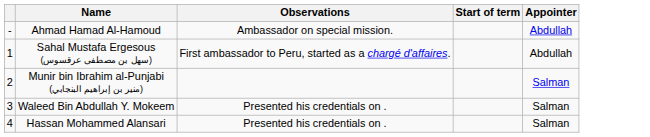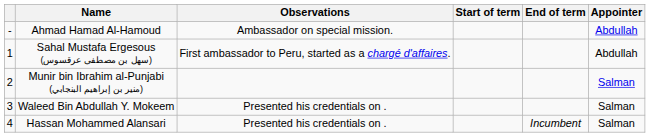 <table class="wikitable sortable" style="text-align:center;">
 <tr>
 <th></th>
 <th>Name</th>
 <th>Observations</th>
 <th>Start of term</th>
+<th>End of term</th>
 <th>Appointer</th>
 </tr>
 <tr>
 <td>-</td>
 <td>Ahmad Hamad Al-Hamoud</td>
 <td>Ambassador on special mission.</td>
+<td></td>
 <td></td>
 <td><a href='#'>Abdullah</a></td>
 </tr>
 <tr>
 <td>1</td>
 <td>Sahal Mustafa Ergesous<br><small>(سهل بن مصطفى عرقسوس)</small></td>
 <td>First ambassador to Peru, started as a <em><a href='#'>chargé d'affaires</a></em>.</td>
 <td></td>
+<td></td>
 <td>Abdullah</td>
 </tr>
 <tr>
 <td>2</td>
 <td>Munir bin Ibrahim al-Punjabi<br><small>(منير بن إبراهيم البنجابي)</small></td>
+<td></td>
 <td></td>
 <td></td>
 <td><a href='#'>Salman</a></td>
 </tr>
 <tr>
 <td>3</td>
 <td>Waleed Bin Abdullah Y. Mokeem</td>
 <td>Presented his credentials on .</td>
 <td></td>
+<td></td>
 <td>Salman</td>
 </tr>
 <tr>
 <td>4</td>
 <td>Hassan Mohammed Alansari</td>
 <td>Presented his credentials on .</td>
 <td></td>
+<td><em>Incumbent</em></td>
 <td>Salman</td>
 </tr>
 </table>
